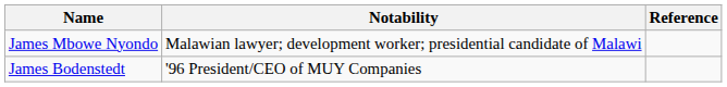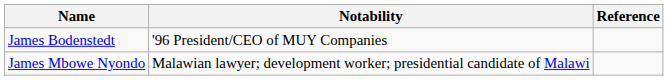 <table class="wikitable sortable">
 <tr>
 <th>Name</th>
 <th>Notability</th>
 <th>Reference</th>
 </tr>
 <tr>
+<td><a href='#'>James Bodenstedt</a></td>
+<td>'96 President/CEO of MUY Companies</td>
+<td></td>
+</tr>
+<tr>
 <td><a href='#'>James Mbowe Nyondo</a></td>
 <td>Malawian lawyer; development worker; presidential candidate of <a href='#'>Malawi</a></td>
 <td></td>
 </tr>
-<tr>
-<td><a href='#'>James Bodenstedt</a></td>
-<td>'96 President/CEO of MUY Companies</td>
-<td></td>
-</tr>
 </table>
